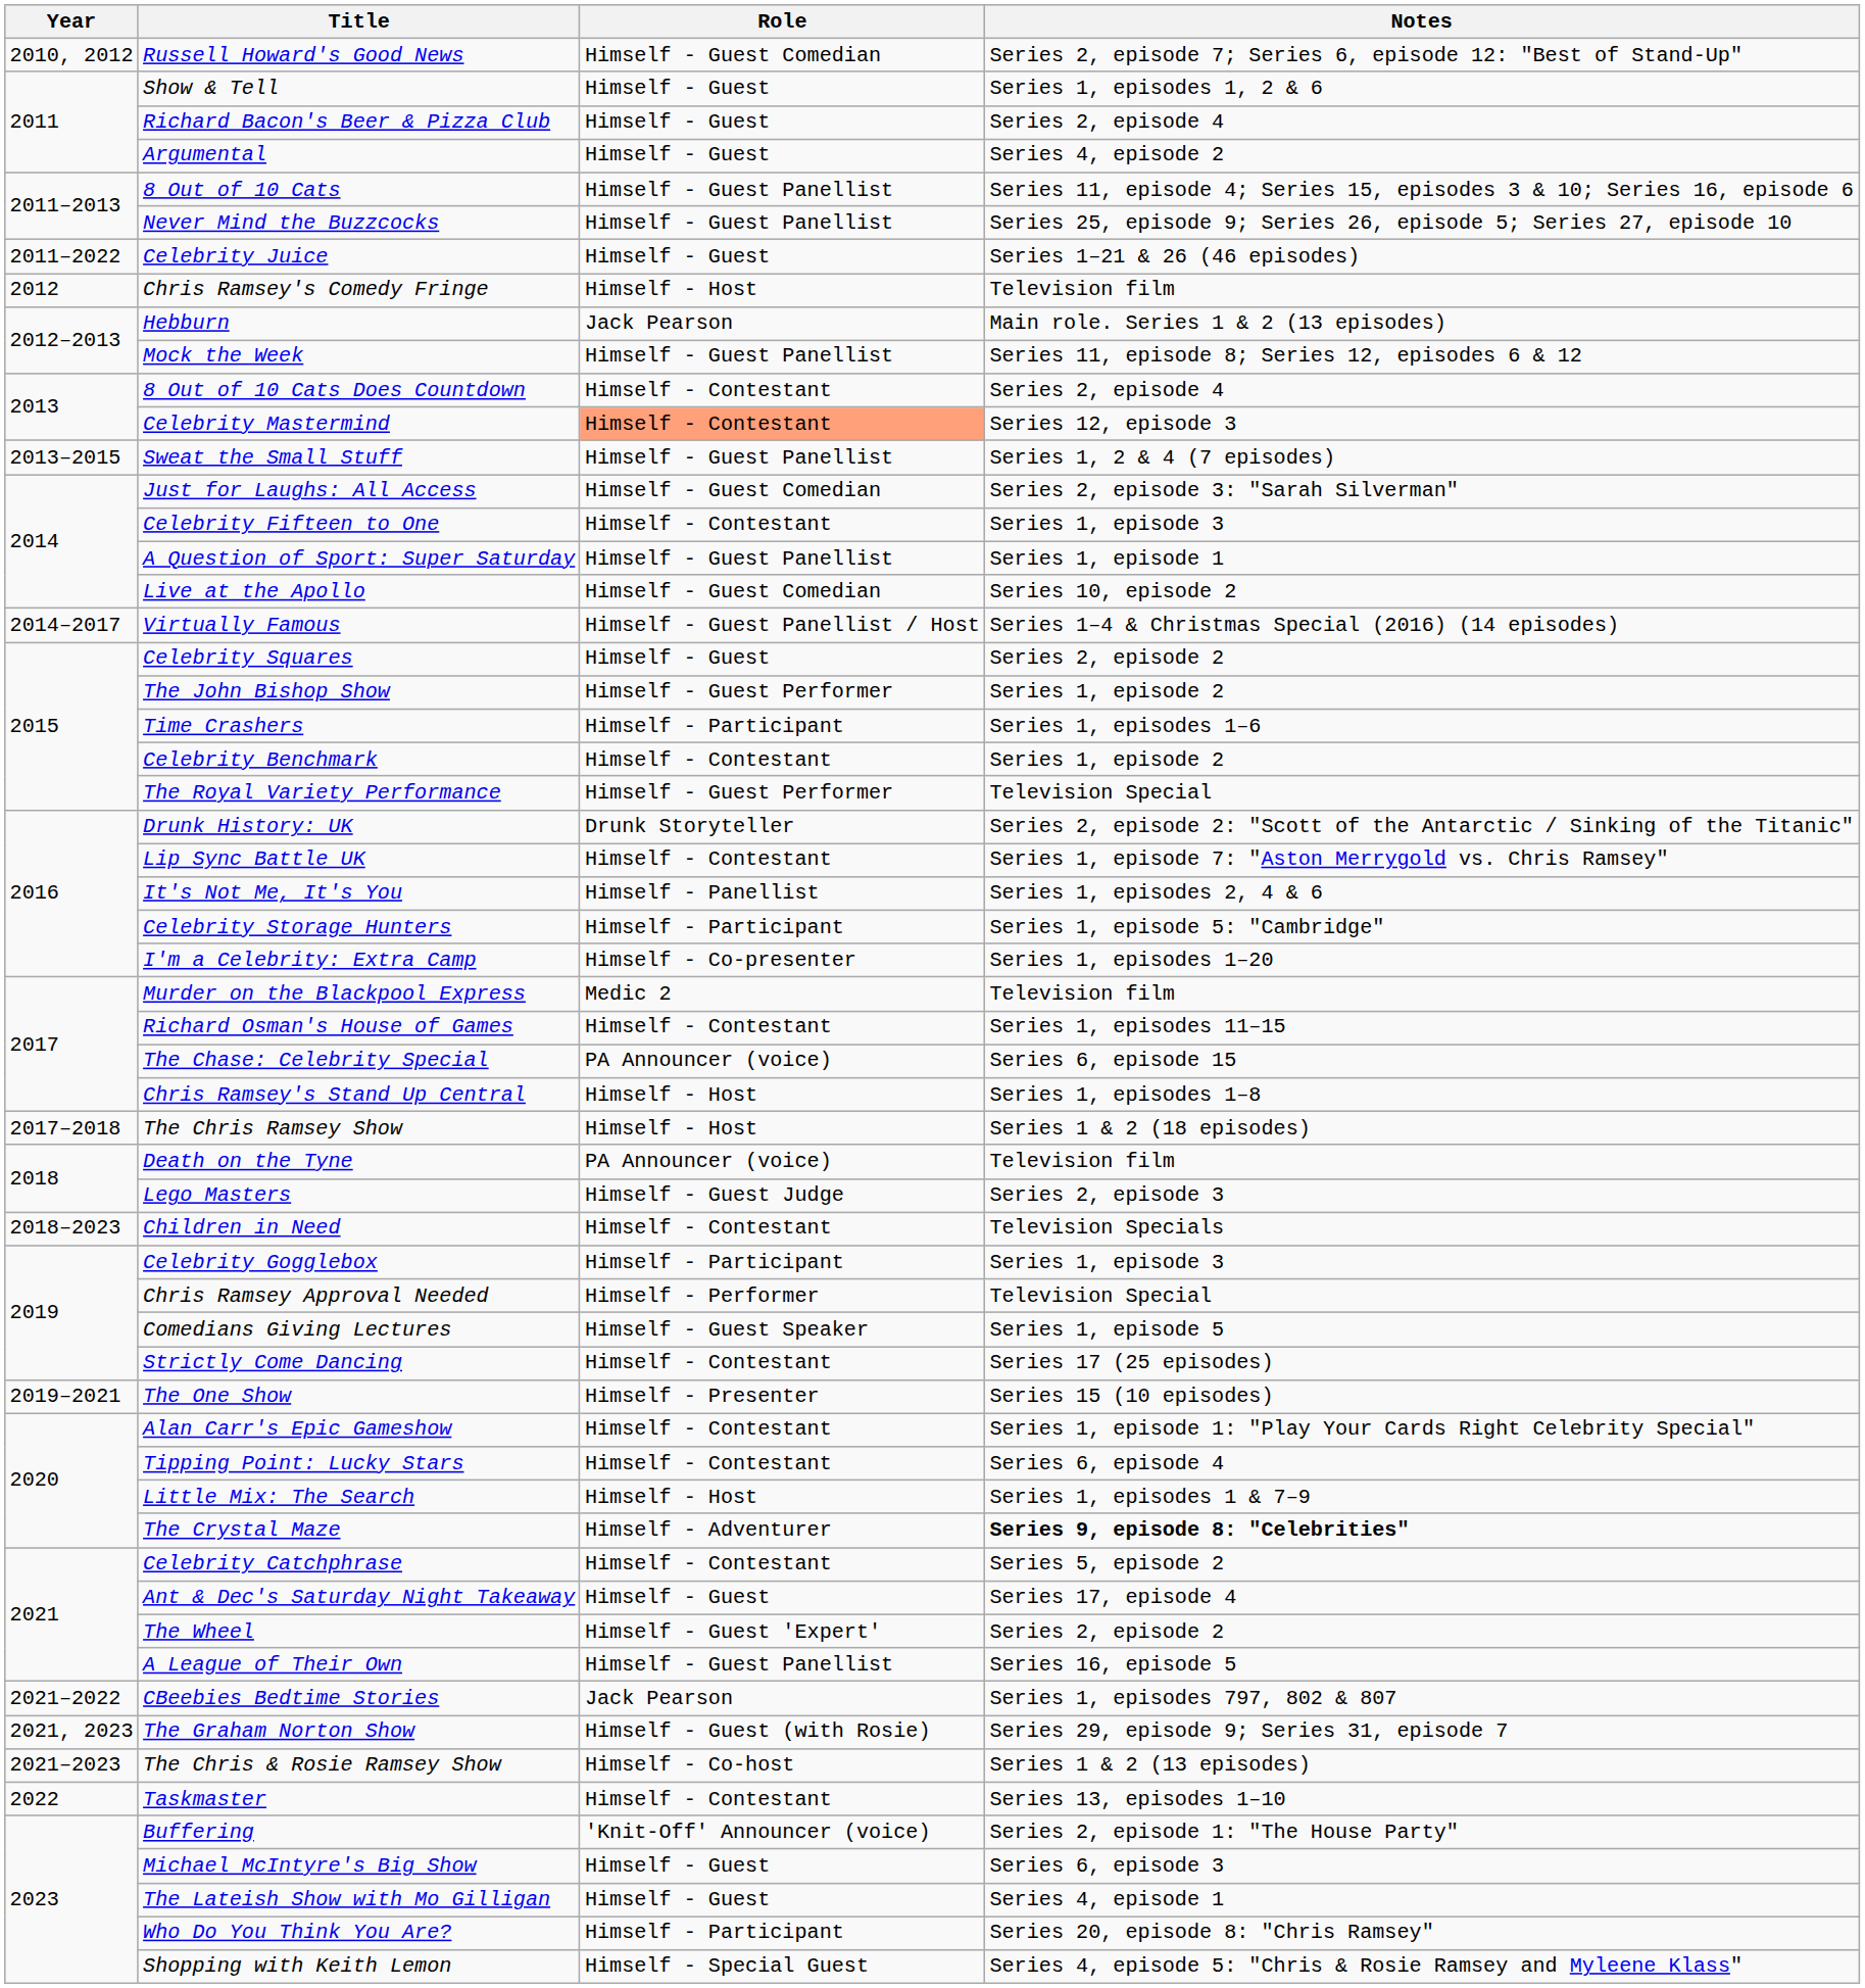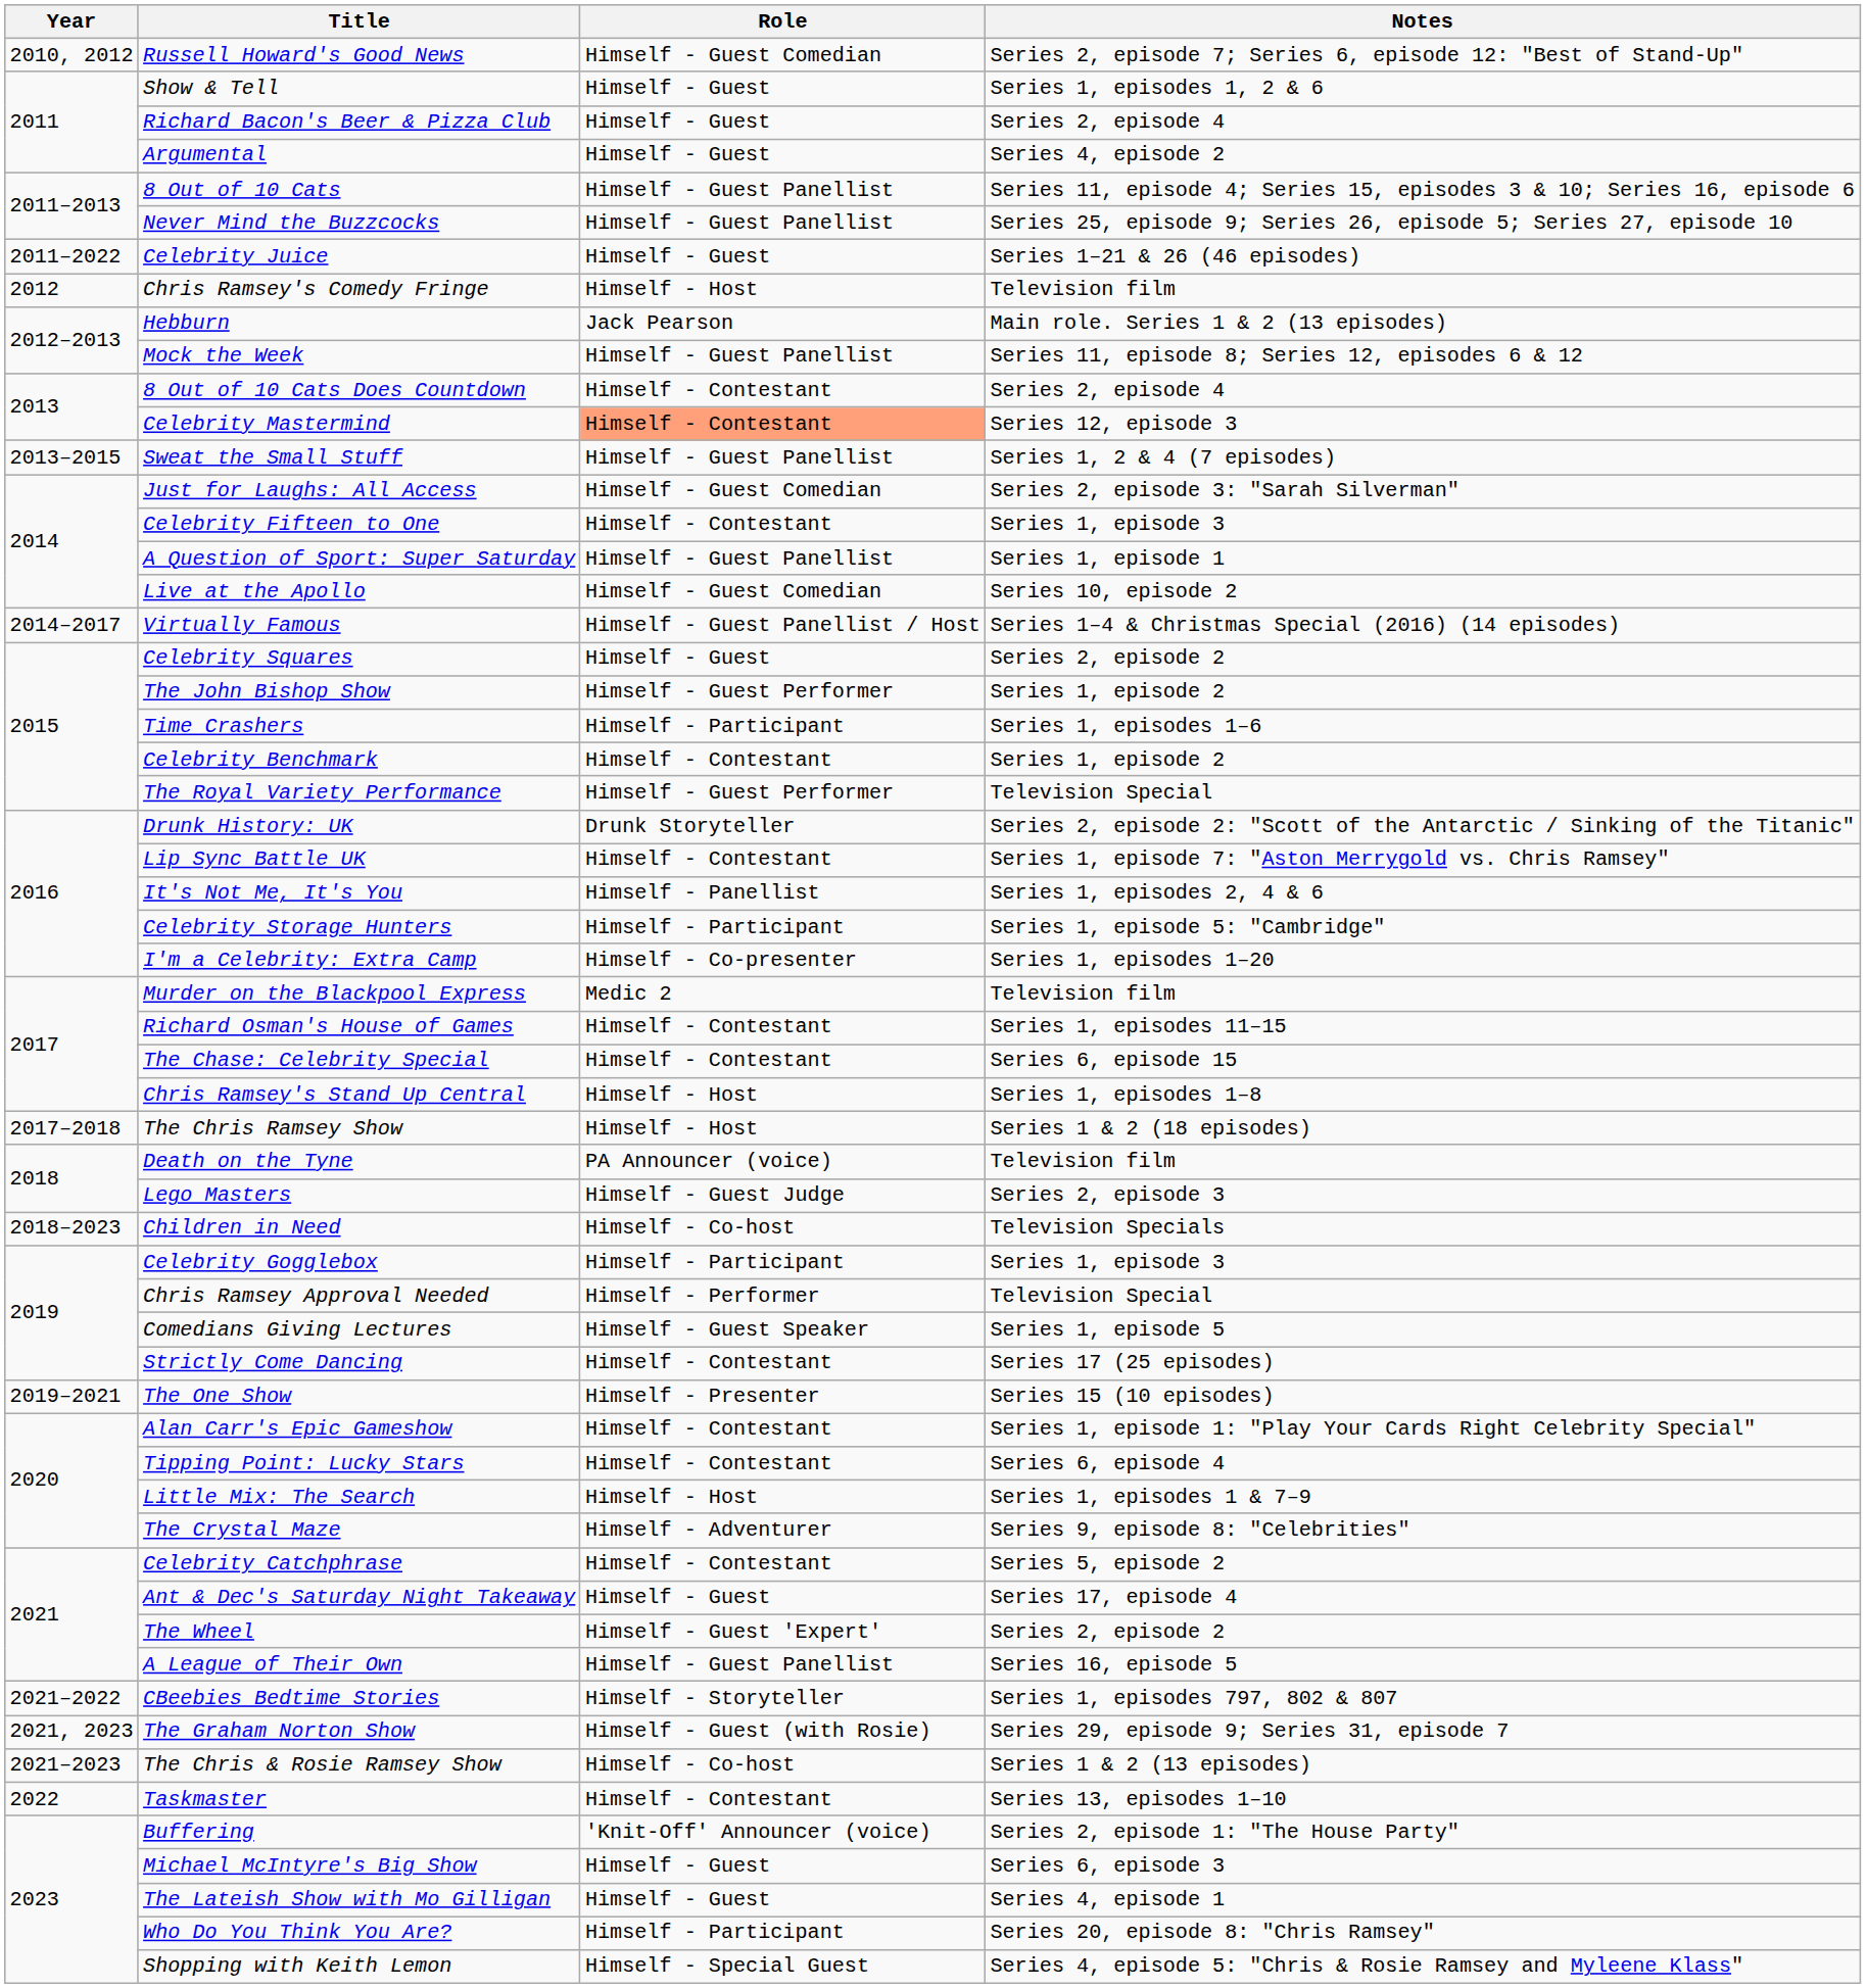 <table class="wikitable">
 <tr>
 <th>Year</th>
 <th>Title</th>
 <th>Role</th>
 <th>Notes</th>
 </tr>
 <tr>
 <td>2010, 2012</td>
 <td><em><a href='#'>Russell Howard's Good News</a></em></td>
 <td>Himself - Guest Comedian</td>
 <td>Series 2, episode 7; Series 6, episode 12: "Best of Stand-Up"</td>
 </tr>
 <tr>
 <td rowspan="3">2011</td>
 <td><em>Show & Tell</em></td>
 <td>Himself - Guest</td>
 <td>Series 1, episodes 1, 2 & 6</td>
 </tr>
 <tr>
 <td><em><a href='#'>Richard Bacon's Beer & Pizza Club</a></em></td>
 <td>Himself - Guest</td>
 <td>Series 2, episode 4</td>
 </tr>
 <tr>
 <td><em><a href='#'>Argumental</a></em></td>
 <td>Himself - Guest</td>
 <td>Series 4, episode 2</td>
 </tr>
 <tr>
 <td rowspan="2">2011–2013</td>
 <td><em><a href='#'>8 Out of 10 Cats</a></em></td>
 <td>Himself - Guest Panellist</td>
 <td>Series 11, episode 4; Series 15, episodes 3 & 10; Series 16, episode 6</td>
 </tr>
 <tr>
 <td><em><a href='#'>Never Mind the Buzzcocks</a></em></td>
 <td>Himself - Guest Panellist</td>
 <td>Series 25, episode 9; Series 26, episode 5; Series 27, episode 10</td>
 </tr>
 <tr>
 <td>2011–2022</td>
 <td><em><a href='#'>Celebrity Juice</a></em></td>
 <td>Himself - Guest</td>
 <td>Series 1–21 & 26 (46 episodes)</td>
 </tr>
 <tr>
 <td>2012</td>
 <td><em>Chris Ramsey's Comedy Fringe</em></td>
 <td>Himself - Host</td>
 <td>Television film</td>
 </tr>
 <tr>
 <td rowspan="2">2012–2013</td>
 <td><em><a href='#'>Hebburn</a></em></td>
 <td>Jack Pearson</td>
 <td>Main role. Series 1 & 2 (13 episodes)</td>
 </tr>
 <tr>
 <td><em><a href='#'>Mock the Week</a></em></td>
 <td>Himself - Guest Panellist</td>
 <td>Series 11, episode 8; Series 12, episodes 6 & 12</td>
 </tr>
 <tr>
 <td rowspan="2">2013</td>
 <td><em><a href='#'>8 Out of 10 Cats Does Countdown</a></em></td>
 <td>Himself - Contestant</td>
 <td>Series 2, episode 4</td>
 </tr>
 <tr>
 <td><em><a href='#'>Celebrity Mastermind</a></em></td>
 <td style="background: lightsalmon;">Himself - Contestant</td>
 <td>Series 12, episode 3</td>
 </tr>
 <tr>
 <td>2013–2015</td>
 <td><em><a href='#'>Sweat the Small Stuff</a></em></td>
 <td>Himself - Guest Panellist</td>
 <td>Series 1, 2 & 4 (7 episodes)</td>
 </tr>
 <tr>
 <td rowspan="4">2014</td>
 <td><em><a href='#'>Just for Laughs: All Access</a></em></td>
 <td>Himself - Guest Comedian</td>
 <td>Series 2, episode 3: "Sarah Silverman"</td>
 </tr>
 <tr>
 <td><em><a href='#'>Celebrity Fifteen to One</a></em></td>
 <td>Himself - Contestant</td>
 <td>Series 1, episode 3</td>
 </tr>
 <tr>
 <td><em><a href='#'>A Question of Sport: Super Saturday</a></em></td>
 <td>Himself - Guest Panellist</td>
 <td>Series 1, episode 1</td>
 </tr>
 <tr>
 <td><em><a href='#'>Live at the Apollo</a></em></td>
 <td>Himself - Guest Comedian</td>
 <td>Series 10, episode 2</td>
 </tr>
 <tr>
 <td>2014–2017</td>
 <td><em><a href='#'>Virtually Famous</a></em></td>
 <td>Himself - Guest Panellist / Host</td>
 <td>Series 1–4 & Christmas Special (2016) (14 episodes)</td>
 </tr>
 <tr>
 <td rowspan="5">2015</td>
 <td><em><a href='#'>Celebrity Squares</a></em></td>
 <td>Himself - Guest</td>
 <td>Series 2, episode 2</td>
 </tr>
 <tr>
 <td><em><a href='#'>The John Bishop Show</a></em></td>
 <td>Himself - Guest Performer</td>
 <td>Series 1, episode 2</td>
 </tr>
 <tr>
 <td><em><a href='#'>Time Crashers</a></em></td>
 <td>Himself - Participant</td>
 <td>Series 1, episodes 1–6</td>
 </tr>
 <tr>
 <td><em><a href='#'>Celebrity Benchmark</a></em></td>
 <td>Himself - Contestant</td>
 <td>Series 1, episode 2</td>
 </tr>
 <tr>
 <td><em><a href='#'>The Royal Variety Performance</a></em></td>
 <td>Himself - Guest Performer</td>
 <td>Television Special</td>
 </tr>
 <tr>
 <td rowspan="5">2016</td>
 <td><em><a href='#'>Drunk History: UK</a></em></td>
 <td>Drunk Storyteller</td>
 <td>Series 2, episode 2: "Scott of the Antarctic / Sinking of the Titanic"</td>
 </tr>
 <tr>
 <td><em><a href='#'>Lip Sync Battle UK</a></em></td>
 <td>Himself - Contestant</td>
 <td>Series 1, episode 7: "<a href='#'>Aston Merrygold</a> vs. Chris Ramsey"</td>
 </tr>
 <tr>
 <td><em><a href='#'>It's Not Me, It's You</a></em></td>
 <td>Himself - Panellist</td>
 <td>Series 1, episodes 2, 4 & 6</td>
 </tr>
 <tr>
 <td><em><a href='#'>Celebrity Storage Hunters</a></em></td>
 <td>Himself - Participant</td>
 <td>Series 1, episode 5: "Cambridge"</td>
 </tr>
 <tr>
 <td><em><a href='#'>I'm a Celebrity: Extra Camp</a></em></td>
 <td>Himself - Co-presenter</td>
 <td>Series 1, episodes 1–20</td>
 </tr>
 <tr>
 <td rowspan="4">2017</td>
 <td><em><a href='#'>Murder on the Blackpool Express</a></em></td>
 <td>Medic 2</td>
 <td>Television film</td>
 </tr>
 <tr>
 <td><em><a href='#'>Richard Osman's House of Games</a></em></td>
 <td>Himself - Contestant</td>
 <td>Series 1, episodes 11–15</td>
 </tr>
 <tr>
 <td><em><a href='#'>The Chase: Celebrity Special</a></em></td>
-<td>PA Announcer (voice)</td>
+<td>Himself - Contestant</td>
 <td>Series 6, episode 15</td>
 </tr>
 <tr>
 <td><em><a href='#'>Chris Ramsey's Stand Up Central</a></em></td>
 <td>Himself - Host</td>
 <td>Series 1, episodes 1–8</td>
 </tr>
 <tr>
 <td>2017–2018</td>
 <td><em>The Chris Ramsey Show</em></td>
 <td>Himself - Host</td>
 <td>Series 1 & 2 (18 episodes)</td>
 </tr>
 <tr>
 <td rowspan="2">2018</td>
 <td><em><a href='#'>Death on the Tyne</a></em></td>
 <td>PA Announcer (voice)</td>
 <td>Television film</td>
 </tr>
 <tr>
 <td><em><a href='#'>Lego Masters</a></em></td>
 <td>Himself - Guest Judge</td>
 <td>Series 2, episode 3</td>
 </tr>
 <tr>
 <td>2018–2023</td>
 <td><em><a href='#'>Children in Need</a></em></td>
-<td>Himself - Contestant</td>
+<td>Himself - Co-host</td>
 <td>Television Specials</td>
 </tr>
 <tr>
 <td rowspan="4">2019</td>
 <td><em><a href='#'>Celebrity Gogglebox</a></em></td>
 <td>Himself - Participant</td>
 <td>Series 1, episode 3</td>
 </tr>
 <tr>
 <td><em>Chris Ramsey Approval Needed</em></td>
 <td>Himself - Performer</td>
 <td>Television Special</td>
 </tr>
 <tr>
 <td><em>Comedians Giving Lectures</em></td>
 <td>Himself - Guest Speaker</td>
 <td>Series 1, episode 5</td>
 </tr>
 <tr>
 <td><em><a href='#'>Strictly Come Dancing</a></em></td>
 <td>Himself - Contestant</td>
 <td>Series 17 (25 episodes)</td>
 </tr>
 <tr>
 <td>2019–2021</td>
 <td><em><a href='#'>The One Show</a></em></td>
 <td>Himself - Presenter</td>
 <td>Series 15 (10 episodes)</td>
 </tr>
 <tr>
 <td rowspan="4">2020</td>
 <td><em><a href='#'>Alan Carr's Epic Gameshow</a></em></td>
 <td>Himself - Contestant</td>
 <td>Series 1, episode 1: "Play Your Cards Right Celebrity Special"</td>
 </tr>
 <tr>
 <td><em><a href='#'>Tipping Point: Lucky Stars</a></em></td>
 <td>Himself - Contestant</td>
 <td>Series 6, episode 4</td>
 </tr>
 <tr>
 <td><em><a href='#'>Little Mix: The Search</a></em></td>
 <td>Himself - Host</td>
 <td>Series 1, episodes 1 & 7–9</td>
 </tr>
 <tr>
 <td><em><a href='#'>The Crystal Maze</a></em></td>
 <td>Himself - Adventurer</td>
-<td><strong>Series 9, episode 8: "Celebrities"</strong></td>
+<td>Series 9, episode 8: "Celebrities"</td>
 </tr>
 <tr>
 <td rowspan="4">2021</td>
 <td><em><a href='#'>Celebrity Catchphrase</a></em></td>
 <td>Himself - Contestant</td>
 <td>Series 5, episode 2</td>
 </tr>
 <tr>
 <td><em><a href='#'>Ant & Dec's Saturday Night Takeaway</a></em></td>
 <td>Himself - Guest</td>
 <td>Series 17, episode 4</td>
 </tr>
 <tr>
 <td><em><a href='#'>The Wheel</a></em></td>
 <td>Himself - Guest 'Expert'</td>
 <td>Series 2, episode 2</td>
 </tr>
 <tr>
 <td><em><a href='#'>A League of Their Own</a></em></td>
 <td>Himself - Guest Panellist</td>
 <td>Series 16, episode 5</td>
 </tr>
 <tr>
 <td>2021–2022</td>
 <td><em><a href='#'>CBeebies Bedtime Stories</a></em></td>
-<td>Jack Pearson</td>
+<td>Himself - Storyteller</td>
 <td>Series 1, episodes 797, 802 & 807</td>
 </tr>
 <tr>
 <td>2021, 2023</td>
 <td><em><a href='#'>The Graham Norton Show</a></em></td>
 <td>Himself - Guest (with Rosie)</td>
 <td>Series 29, episode 9; Series 31, episode 7</td>
 </tr>
 <tr>
 <td>2021–2023</td>
 <td><em>The Chris & Rosie Ramsey Show</em></td>
 <td>Himself - Co-host</td>
 <td>Series 1 & 2 (13 episodes)</td>
 </tr>
 <tr>
 <td>2022</td>
 <td><em><a href='#'>Taskmaster</a></em></td>
 <td>Himself - Contestant</td>
 <td>Series 13, episodes 1–10</td>
 </tr>
 <tr>
 <td rowspan="5">2023</td>
 <td><em><a href='#'>Buffering</a></em></td>
 <td>'Knit-Off' Announcer (voice)</td>
 <td>Series 2, episode 1: "The House Party"</td>
 </tr>
 <tr>
 <td><em><a href='#'>Michael McIntyre's Big Show</a></em></td>
 <td>Himself - Guest</td>
 <td>Series 6, episode 3</td>
 </tr>
 <tr>
 <td><em><a href='#'>The Lateish Show with Mo Gilligan</a></em></td>
 <td>Himself - Guest</td>
 <td>Series 4, episode 1</td>
 </tr>
 <tr>
 <td><em><a href='#'>Who Do You Think You Are?</a></em></td>
 <td>Himself - Participant</td>
 <td>Series 20, episode 8: "Chris Ramsey"</td>
 </tr>
 <tr>
 <td><em>Shopping with Keith Lemon</em></td>
 <td>Himself - Special Guest</td>
 <td>Series 4, episode 5: "Chris & Rosie Ramsey and <a href='#'>Myleene Klass</a>"</td>
 </tr>
 </table>
